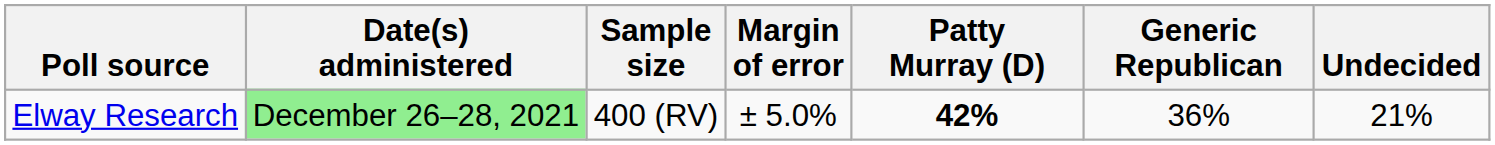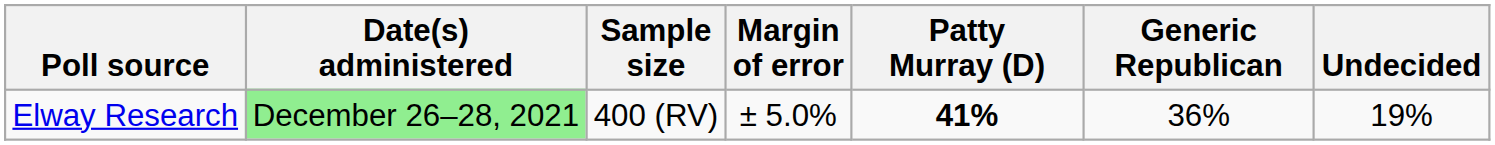 <table class="wikitable" style="font-size:90%;text-align:center;">
 <tr valign=bottom>
 <th>Poll source</th>
 <th>Date(s)<br>administered</th>
 <th>Sample<br>size</th>
 <th>Margin<br>of error</th>
 <th style="width:100px;">Patty<br>Murray (D)</th>
 <th style="width:100px;">Generic<br>Republican</th>
 <th>Undecided</th>
 </tr>
 <tr>
 <td style="text-align:left;"><a href='#'>Elway Research</a></td>
 <td style="background: lightgreen;">December 26–28, 2021</td>
 <td>400 (RV)</td>
 <td>± 5.0%</td>
-<td><strong>42%</strong></td>
+<td><strong>41%</strong></td>
 <td>36%</td>
-<td>21%</td>
+<td>19%</td>
 </tr>
 </table>
